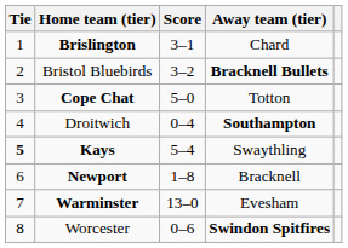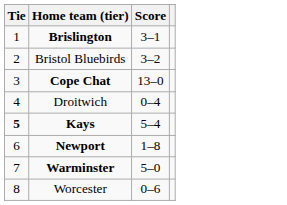 <table class="wikitable" style="text-align:center; font-size:85%">
 <tr>
 <th>Tie</th>
 <th>Home team (tier)</th>
 <th>Score</th>
-<th>Away team (tier)</th>
 <th></th>
 </tr>
 <tr>
 <td align="center">1</td>
 <td><strong>Brislington</strong></td>
 <td align="center">3–1</td>
-<td>Chard</td>
 <td></td>
 </tr>
 <tr>
 <td align="center">2</td>
 <td>Bristol Bluebirds</td>
 <td align="center">3–2</td>
-<td><strong>Bracknell Bullets</strong></td>
 <td></td>
 </tr>
 <tr>
 <td align="center">3</td>
 <td><strong>Cope Chat</strong></td>
-<td align="center">5–0</td>
-<td>Totton</td>
+<td align="center">13–0</td>
 <td></td>
 </tr>
 <tr>
 <td align="center">4</td>
 <td>Droitwich</td>
 <td align="center">0–4</td>
-<td><strong>Southampton</strong></td>
 <td></td>
 </tr>
 <tr>
 <td align="center"><strong>5</strong></td>
 <td><strong>Kays</strong></td>
 <td align="center">5–4</td>
-<td>Swaythling</td>
 <td></td>
 </tr>
 <tr>
 <td align="center">6</td>
 <td><strong>Newport</strong></td>
 <td align="center">1–8</td>
-<td>Bracknell</td>
 <td></td>
 </tr>
 <tr>
 <td align="center">7</td>
 <td><strong>Warminster</strong></td>
-<td align="center">13–0</td>
-<td>Evesham</td>
+<td align="center">5–0</td>
 <td></td>
 </tr>
 <tr>
 <td align="center">8</td>
 <td>Worcester</td>
 <td align="center">0–6</td>
-<td><strong>Swindon Spitfires</strong></td>
 <td></td>
 </tr>
 </table>
